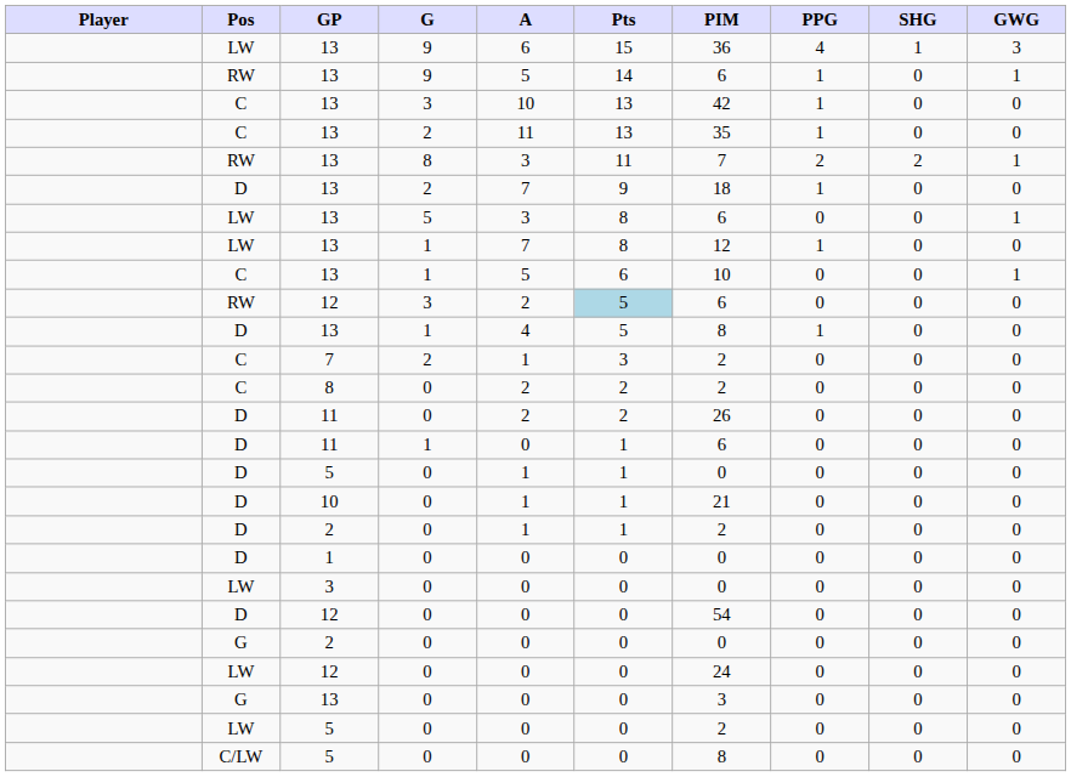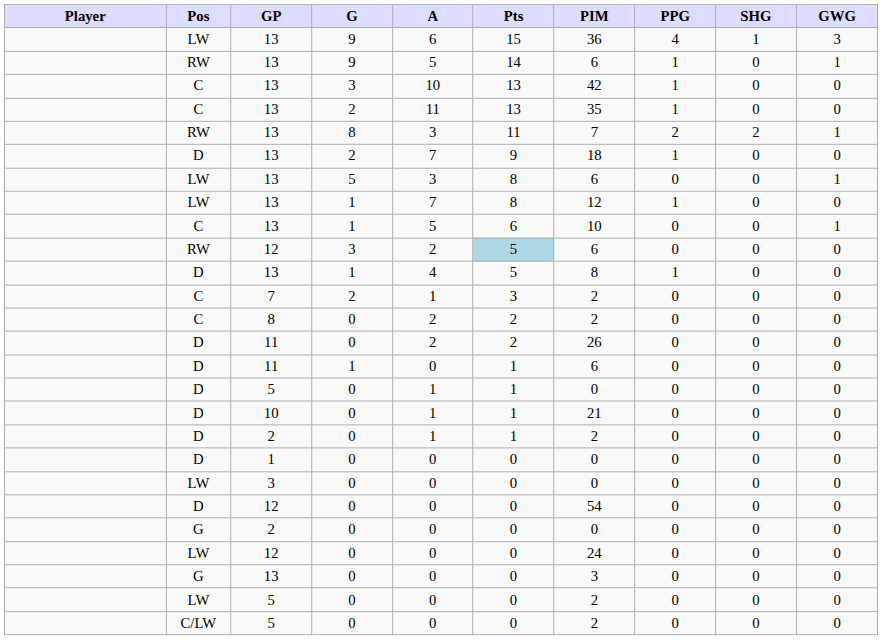 <table style="width:60%;" class="wikitable sortable">
 <tr style="text-align:center;">
 <th style="background:#ddf; width:10%;">Player</th>
 <th style="background:#ddf; width:3%;" title="Position">Pos</th>
 <th style="background:#ddf; width:5%;" title="Games played">GP</th>
 <th style="background:#ddf; width:5%;" title="Goals">G</th>
 <th style="background:#ddf; width:5%;" title="Assists">A</th>
 <th style="background:#ddf; width:5%;" title="Points">Pts</th>
 <th style="background:#ddf; width:5%;" title="Penalties in Minutes">PIM</th>
 <th style="background:#ddf; width:5%;" title="Power Play Goals">PPG</th>
 <th style="background:#ddf; width:5%;" title="Short-handed Goals">SHG</th>
 <th style="background:#ddf; width:5%;" title="Game-winning Goals">GWG</th>
 </tr>
 <tr style="text-align:center;">
 <td style="text-align:right;"></td>
 <td>LW</td>
 <td>13</td>
 <td>9</td>
 <td>6</td>
 <td>15</td>
 <td>36</td>
 <td>4</td>
 <td>1</td>
 <td>3</td>
 </tr>
 <tr style="text-align:center;">
 <td style="text-align:right;"></td>
 <td>RW</td>
 <td>13</td>
 <td>9</td>
 <td>5</td>
 <td>14</td>
 <td>6</td>
 <td>1</td>
 <td>0</td>
 <td>1</td>
 </tr>
 <tr style="text-align:center;">
 <td style="text-align:right;"></td>
 <td>C</td>
 <td>13</td>
 <td>3</td>
 <td>10</td>
 <td>13</td>
 <td>42</td>
 <td>1</td>
 <td>0</td>
 <td>0</td>
 </tr>
 <tr style="text-align:center;">
 <td style="text-align:right;"></td>
 <td>C</td>
 <td>13</td>
 <td>2</td>
 <td>11</td>
 <td>13</td>
 <td>35</td>
 <td>1</td>
 <td>0</td>
 <td>0</td>
 </tr>
 <tr style="text-align:center;">
 <td style="text-align:right;"></td>
 <td>RW</td>
 <td>13</td>
 <td>8</td>
 <td>3</td>
 <td>11</td>
 <td>7</td>
 <td>2</td>
 <td>2</td>
 <td>1</td>
 </tr>
 <tr style="text-align:center;">
 <td style="text-align:right;"></td>
 <td>D</td>
 <td>13</td>
 <td>2</td>
 <td>7</td>
 <td>9</td>
 <td>18</td>
 <td>1</td>
 <td>0</td>
 <td>0</td>
 </tr>
 <tr style="text-align:center;">
 <td style="text-align:right;"></td>
 <td>LW</td>
 <td>13</td>
 <td>5</td>
 <td>3</td>
 <td>8</td>
 <td>6</td>
 <td>0</td>
 <td>0</td>
 <td>1</td>
 </tr>
 <tr style="text-align:center;">
 <td style="text-align:right;"></td>
 <td>LW</td>
 <td>13</td>
 <td>1</td>
 <td>7</td>
 <td>8</td>
 <td>12</td>
 <td>1</td>
 <td>0</td>
 <td>0</td>
 </tr>
 <tr style="text-align:center;">
 <td style="text-align:right;"></td>
 <td>C</td>
 <td>13</td>
 <td>1</td>
 <td>5</td>
 <td>6</td>
 <td>10</td>
 <td>0</td>
 <td>0</td>
 <td>1</td>
 </tr>
 <tr style="text-align:center;">
 <td style="text-align:right;"></td>
 <td>RW</td>
 <td>12</td>
 <td>3</td>
 <td>2</td>
 <td style="background: lightblue;">5</td>
 <td>6</td>
 <td>0</td>
 <td>0</td>
 <td>0</td>
 </tr>
 <tr style="text-align:center;">
 <td style="text-align:right;"></td>
 <td>D</td>
 <td>13</td>
 <td>1</td>
 <td>4</td>
 <td>5</td>
 <td>8</td>
 <td>1</td>
 <td>0</td>
 <td>0</td>
 </tr>
 <tr style="text-align:center;">
 <td style="text-align:right;"></td>
 <td>C</td>
 <td>7</td>
 <td>2</td>
 <td>1</td>
 <td>3</td>
 <td>2</td>
 <td>0</td>
 <td>0</td>
 <td>0</td>
 </tr>
 <tr style="text-align:center;">
 <td style="text-align:right;"></td>
 <td>C</td>
 <td>8</td>
 <td>0</td>
 <td>2</td>
 <td>2</td>
 <td>2</td>
 <td>0</td>
 <td>0</td>
 <td>0</td>
 </tr>
 <tr style="text-align:center;">
 <td style="text-align:right;"></td>
 <td>D</td>
 <td>11</td>
 <td>0</td>
 <td>2</td>
 <td>2</td>
 <td>26</td>
 <td>0</td>
 <td>0</td>
 <td>0</td>
 </tr>
 <tr style="text-align:center;">
 <td style="text-align:right;"></td>
 <td>D</td>
 <td>11</td>
 <td>1</td>
 <td>0</td>
 <td>1</td>
 <td>6</td>
 <td>0</td>
 <td>0</td>
 <td>0</td>
 </tr>
 <tr style="text-align:center;">
 <td style="text-align:right;"></td>
 <td>D</td>
 <td>5</td>
 <td>0</td>
 <td>1</td>
 <td>1</td>
 <td>0</td>
 <td>0</td>
 <td>0</td>
 <td>0</td>
 </tr>
 <tr style="text-align:center;">
 <td style="text-align:right;"></td>
 <td>D</td>
 <td>10</td>
 <td>0</td>
 <td>1</td>
 <td>1</td>
 <td>21</td>
 <td>0</td>
 <td>0</td>
 <td>0</td>
 </tr>
 <tr style="text-align:center;">
 <td style="text-align:right;"></td>
 <td>D</td>
 <td>2</td>
 <td>0</td>
 <td>1</td>
 <td>1</td>
 <td>2</td>
 <td>0</td>
 <td>0</td>
 <td>0</td>
 </tr>
 <tr style="text-align:center;">
 <td style="text-align:right;"></td>
 <td>D</td>
 <td>1</td>
 <td>0</td>
 <td>0</td>
 <td>0</td>
 <td>0</td>
 <td>0</td>
 <td>0</td>
 <td>0</td>
 </tr>
 <tr style="text-align:center;">
 <td style="text-align:right;"></td>
 <td>LW</td>
 <td>3</td>
 <td>0</td>
 <td>0</td>
 <td>0</td>
 <td>0</td>
 <td>0</td>
 <td>0</td>
 <td>0</td>
 </tr>
 <tr style="text-align:center;">
 <td style="text-align:right;"></td>
 <td>D</td>
 <td>12</td>
 <td>0</td>
 <td>0</td>
 <td>0</td>
 <td>54</td>
 <td>0</td>
 <td>0</td>
 <td>0</td>
 </tr>
 <tr style="text-align:center;">
 <td style="text-align:right;"></td>
 <td>G</td>
 <td>2</td>
 <td>0</td>
 <td>0</td>
 <td>0</td>
 <td>0</td>
 <td>0</td>
 <td>0</td>
 <td>0</td>
 </tr>
 <tr style="text-align:center;">
 <td style="text-align:right;"></td>
 <td>LW</td>
 <td>12</td>
 <td>0</td>
 <td>0</td>
 <td>0</td>
 <td>24</td>
 <td>0</td>
 <td>0</td>
 <td>0</td>
 </tr>
 <tr style="text-align:center;">
 <td style="text-align:right;"></td>
 <td>G</td>
 <td>13</td>
 <td>0</td>
 <td>0</td>
 <td>0</td>
 <td>3</td>
 <td>0</td>
 <td>0</td>
 <td>0</td>
 </tr>
 <tr style="text-align:center;">
 <td style="text-align:right;"></td>
 <td>LW</td>
 <td>5</td>
 <td>0</td>
 <td>0</td>
 <td>0</td>
 <td>2</td>
 <td>0</td>
 <td>0</td>
 <td>0</td>
 </tr>
 <tr style="text-align:center;">
 <td style="text-align:right;"></td>
 <td>C/LW</td>
 <td>5</td>
 <td>0</td>
 <td>0</td>
 <td>0</td>
-<td>8</td>
+<td>2</td>
 <td>0</td>
 <td>0</td>
 <td>0</td>
 </tr>
 </table>
